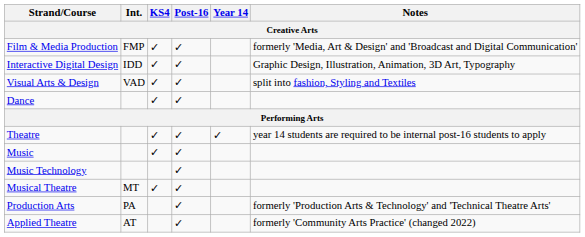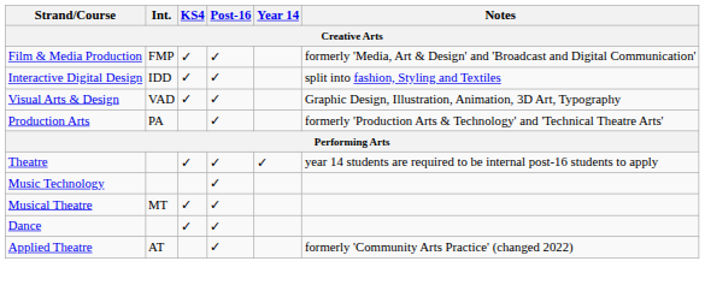 <table class="wikitable">
 <tr>
 <th>Strand/Course</th>
 <th>Int.</th>
 <th><a href='#'>KS4</a></th>
 <th><a href='#'>Post-16</a></th>
 <th><a href='#'>Year 14</a></th>
 <th>Notes</th>
 </tr>
 <tr>
 <th colspan="6"><small>Creative Arts</small></th>
 </tr>
 <tr>
 <td><a href='#'>Film & Media Production</a></td>
 <td>FMP</td>
 <td>✓</td>
 <td>✓</td>
 <td></td>
 <td>formerly 'Media, Art & Design' and 'Broadcast and Digital Communication' </td>
 </tr>
 <tr>
 <td><a href='#'>Interactive Digital Design</a></td>
 <td>IDD</td>
 <td>✓</td>
 <td>✓</td>
 <td></td>
-<td>Graphic Design, Illustration, Animation, 3D Art, Typography</td>
+<td>split into <a href='#'>fashion, Styling and Textiles</a></td>
 </tr>
 <tr>
 <td><a href='#'>Visual Arts & Design</a></td>
 <td>VAD</td>
 <td>✓</td>
 <td>✓</td>
 <td></td>
-<td>split into <a href='#'>fashion, Styling and Textiles</a></td>
+<td>Graphic Design, Illustration, Animation, 3D Art, Typography</td>
 </tr>
 <tr>
-<td><a href='#'>Dance</a></td>
+<td><a href='#'>Production Arts</a></td>
+<td>PA</td>
 <td></td>
 <td>✓</td>
-<td>✓</td>
 <td></td>
-<td></td>
+<td>formerly 'Production Arts & Technology' and 'Technical Theatre Arts'</td>
 </tr>
 <tr>
 <th colspan="6"><small>Performing Arts</small></th>
 </tr>
 <tr>
 <td><a href='#'>Theatre</a></td>
 <td></td>
 <td>✓</td>
 <td>✓</td>
 <td>✓</td>
 <td>year 14 students are required to be internal post-16 students to apply</td>
-</tr>
-<tr>
-<td><a href='#'>Music</a></td>
-<td></td>
-<td>✓</td>
-<td>✓</td>
-<td></td>
-<td></td>
 </tr>
 <tr>
 <td><a href='#'>Music Technology</a></td>
 <td></td>
 <td></td>
 <td>✓</td>
 <td></td>
 <td></td>
 </tr>
 <tr>
 <td><a href='#'>Musical Theatre</a></td>
 <td>MT</td>
 <td>✓</td>
 <td>✓</td>
 <td></td>
 <td></td>
 </tr>
 <tr>
-<td><a href='#'>Production Arts</a></td>
-<td>PA</td>
+<td><a href='#'>Dance</a></td>
 <td></td>
 <td>✓</td>
+<td>✓</td>
 <td></td>
-<td>formerly 'Production Arts & Technology' and 'Technical Theatre Arts'</td>
+<td></td>
 </tr>
 <tr>
 <td><a href='#'>Applied Theatre</a></td>
 <td>AT</td>
 <td></td>
 <td>✓</td>
 <td></td>
 <td>formerly 'Community Arts Practice' (changed 2022)</td>
 </tr>
 </table>
